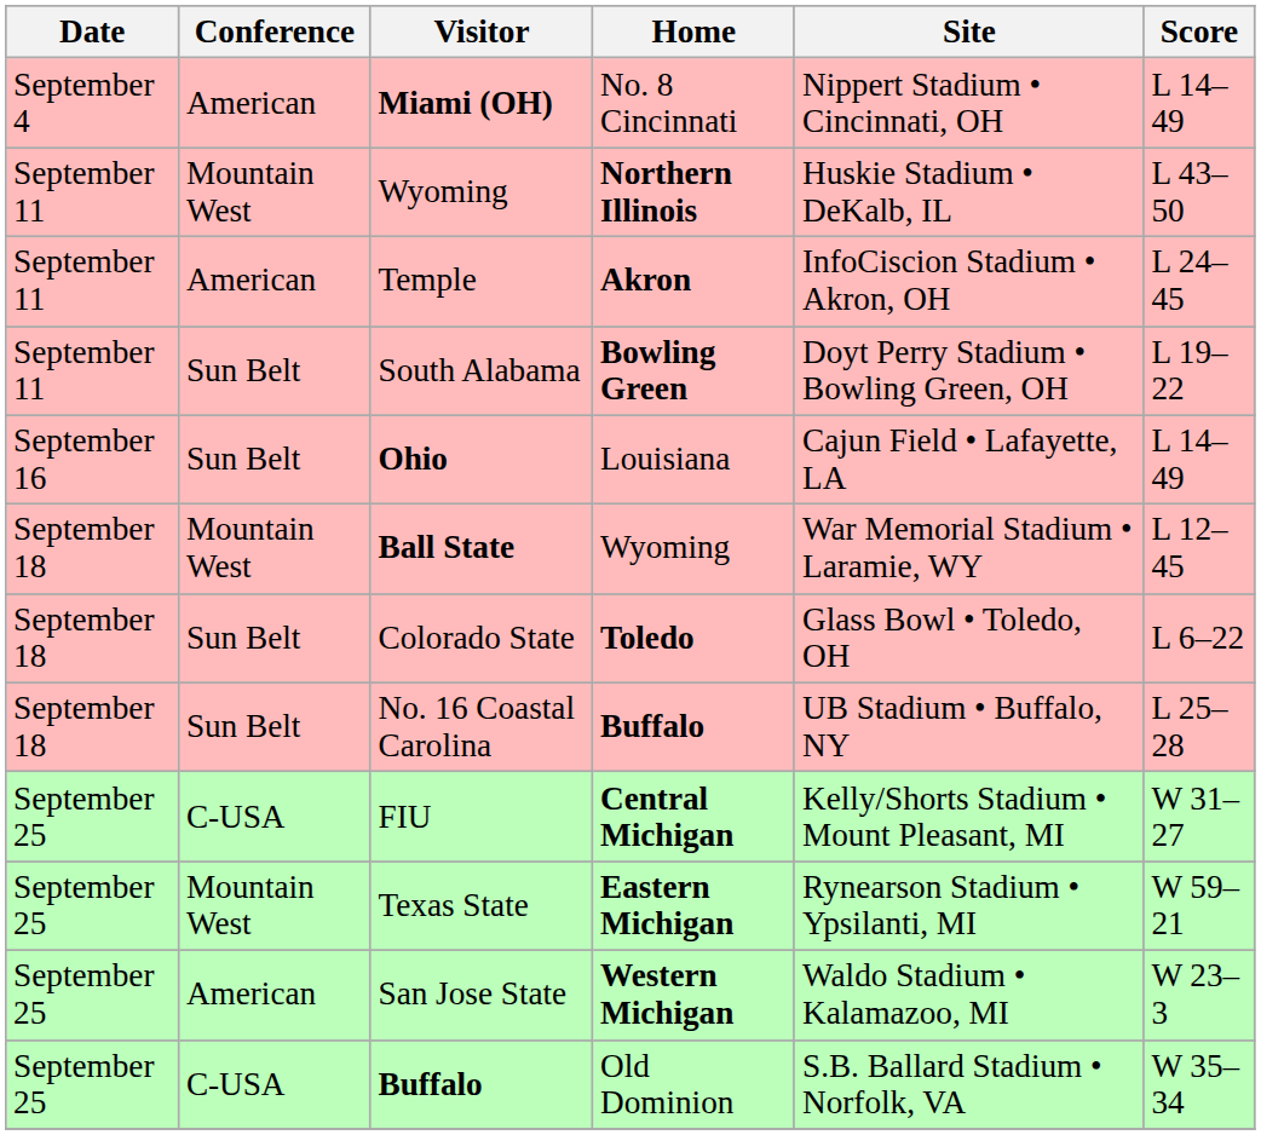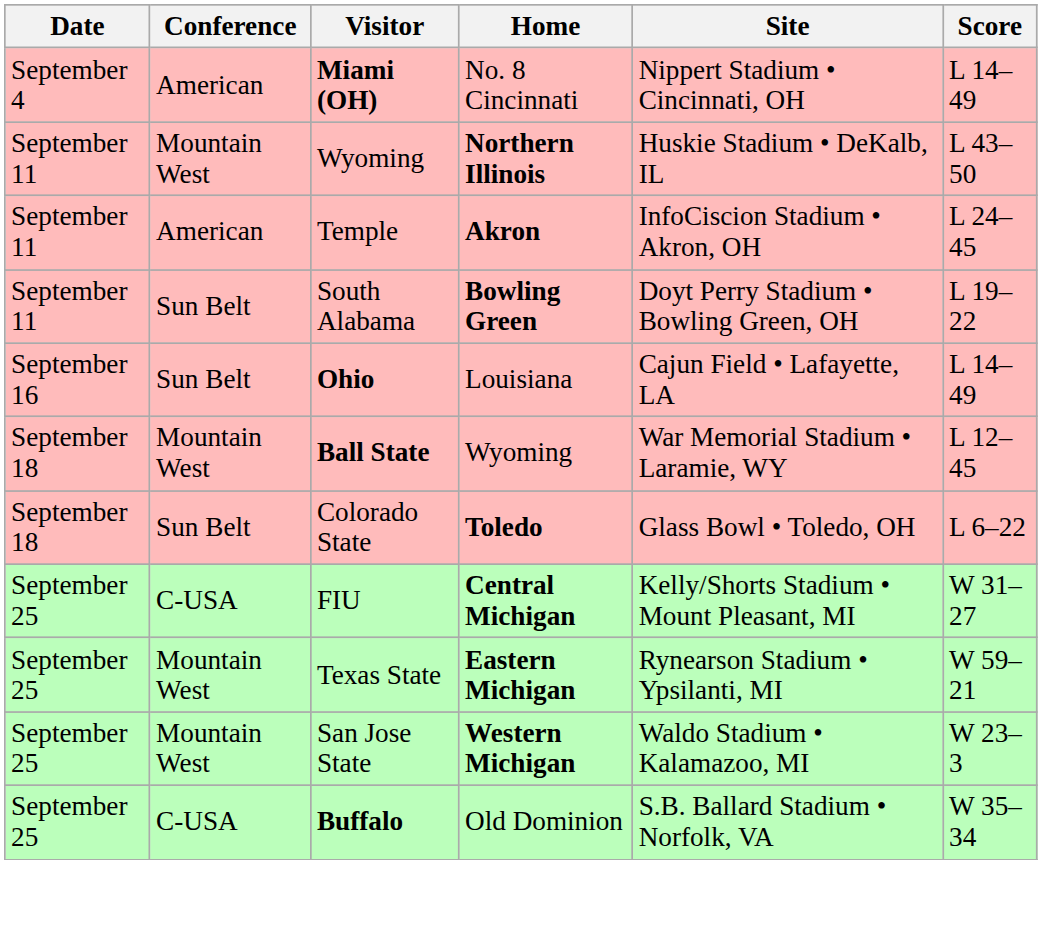 <table class="wikitable">
 <tr>
 <th>Date</th>
 <th>Conference</th>
 <th>Visitor</th>
 <th>Home</th>
 <th>Site</th>
 <th>Score</th>
 </tr>
 <tr style="background:#fbb;">
 <td>September 4</td>
 <td>American</td>
 <td><strong>Miami (OH)</strong></td>
 <td>No. 8 Cincinnati</td>
 <td>Nippert Stadium • Cincinnati, OH</td>
 <td>L 14–49</td>
 </tr>
 <tr style="background:#fbb;">
 <td>September 11</td>
 <td>Mountain West</td>
 <td>Wyoming</td>
 <td><strong>Northern Illinois</strong></td>
 <td>Huskie Stadium • DeKalb, IL</td>
 <td>L 43–50</td>
 </tr>
 <tr style="background:#fbb;">
 <td>September 11</td>
 <td>American</td>
 <td>Temple</td>
 <td><strong>Akron</strong></td>
 <td>InfoCiscion Stadium • Akron, OH</td>
 <td>L 24–45</td>
 </tr>
 <tr style="background:#fbb;">
 <td>September 11</td>
 <td>Sun Belt</td>
 <td>South Alabama</td>
 <td><strong>Bowling Green</strong></td>
 <td>Doyt Perry Stadium • Bowling Green, OH</td>
 <td>L 19–22</td>
 </tr>
 <tr style="background:#fbb;">
 <td>September 16</td>
 <td>Sun Belt</td>
 <td><strong>Ohio</strong></td>
 <td>Louisiana</td>
 <td>Cajun Field • Lafayette, LA</td>
 <td>L 14–49</td>
 </tr>
 <tr style="background:#fbb;">
 <td>September 18</td>
 <td>Mountain West</td>
 <td><strong>Ball State</strong></td>
 <td>Wyoming</td>
 <td>War Memorial Stadium • Laramie, WY</td>
 <td>L 12–45</td>
 </tr>
 <tr style="background:#fbb;">
 <td>September 18</td>
 <td>Sun Belt</td>
 <td>Colorado State</td>
 <td><strong>Toledo</strong></td>
 <td>Glass Bowl • Toledo, OH</td>
 <td>L 6–22</td>
 </tr>
-<tr style="background:#fbb;">
-<td>September 18</td>
-<td>Sun Belt</td>
-<td>No. 16 Coastal Carolina</td>
-<td><strong>Buffalo</strong></td>
-<td>UB Stadium • Buffalo, NY</td>
-<td>L 25–28</td>
-</tr>
 <tr style="background:#bfb;">
 <td>September 25</td>
 <td>C-USA</td>
 <td>FIU</td>
 <td><strong>Central Michigan</strong></td>
 <td>Kelly/Shorts Stadium • Mount Pleasant, MI</td>
 <td>W 31–27</td>
 </tr>
 <tr style="background:#bfb;">
 <td>September 25</td>
 <td>Mountain West</td>
 <td>Texas State</td>
 <td><strong>Eastern Michigan</strong></td>
 <td>Rynearson Stadium • Ypsilanti, MI</td>
 <td>W 59–21</td>
 </tr>
 <tr style="background:#bfb;">
 <td>September 25</td>
-<td>American</td>
+<td>Mountain West</td>
 <td>San Jose State</td>
 <td><strong>Western Michigan</strong></td>
 <td>Waldo Stadium • Kalamazoo, MI</td>
 <td>W 23–3</td>
 </tr>
 <tr style="background:#bfb;">
 <td>September 25</td>
 <td>C-USA</td>
 <td><strong>Buffalo</strong></td>
 <td>Old Dominion</td>
 <td>S.B. Ballard Stadium • Norfolk, VA</td>
 <td>W 35–34</td>
 </tr>
 <tr>
 </tr>
 </table>
